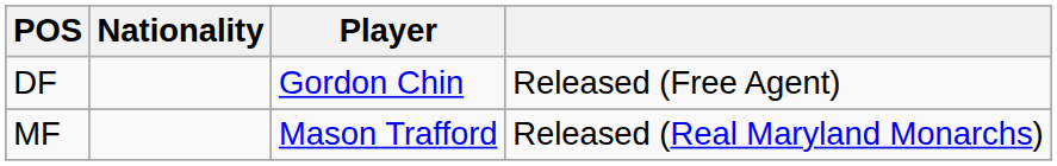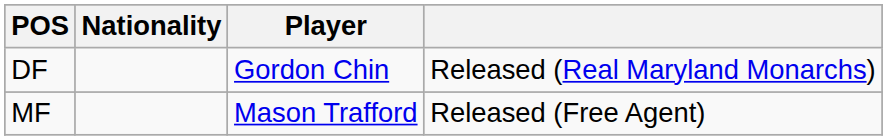 <table class="wikitable">
 <tr>
 <th>POS</th>
 <th>Nationality</th>
 <th>Player</th>
 <th></th>
 </tr>
 <tr>
 <td>DF</td>
 <td></td>
 <td><a href='#'>Gordon Chin</a></td>
-<td>Released (Free Agent)</td>
+<td>Released (<a href='#'>Real Maryland Monarchs</a>)</td>
 </tr>
 <tr>
 <td>MF</td>
 <td></td>
 <td><a href='#'>Mason Trafford</a></td>
-<td>Released (<a href='#'>Real Maryland Monarchs</a>)</td>
+<td>Released (Free Agent)</td>
 </tr>
 </table>
